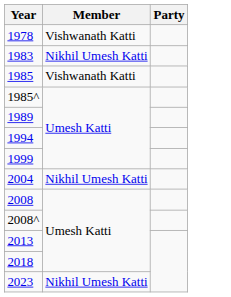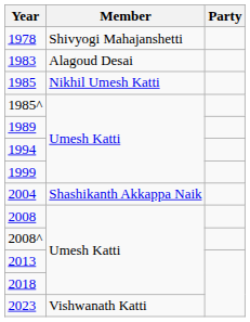 <table class="wikitable">
 <tr>
 <th>Year</th>
 <th>Member</th>
 <th colspan="2">Party</th>
 </tr>
 <tr>
 <td><a href='#'>1978</a></td>
-<td>Vishwanath Katti</td>
+<td>Shivyogi Mahajanshetti</td>
 <td></td>
 </tr>
 <tr>
 <td><a href='#'>1983</a></td>
-<td><a href='#'>Nikhil Umesh Katti</a></td>
+<td>Alagoud Desai</td>
 </tr>
 <tr>
 <td><a href='#'>1985</a></td>
-<td>Vishwanath Katti</td>
+<td><a href='#'>Nikhil Umesh Katti</a></td>
 <td></td>
 </tr>
 <tr>
 <td>1985^</td>
 <td rowspan="4"><a href='#'>Umesh Katti</a></td>
 </tr>
 <tr>
 <td><a href='#'>1989</a></td>
 <td></td>
 </tr>
 <tr>
 <td><a href='#'>1994</a></td>
 </tr>
 <tr>
 <td><a href='#'>1999</a></td>
 <td></td>
 </tr>
 <tr>
 <td><a href='#'>2004</a></td>
-<td><a href='#'>Nikhil Umesh Katti</a></td>
+<td><a href='#'>Shashikanth Akkappa Naik</a></td>
 <td></td>
 </tr>
 <tr>
 <td><a href='#'>2008</a></td>
 <td rowspan="4">Umesh Katti</td>
 <td></td>
 </tr>
 <tr>
 <td>2008^</td>
 <td></td>
 </tr>
 <tr>
 <td><a href='#'>2013</a></td>
 </tr>
 <tr>
 <td><a href='#'>2018</a></td>
 </tr>
 <tr>
 <td><a href='#'>2023</a></td>
-<td><a href='#'>Nikhil Umesh Katti</a></td>
+<td>Vishwanath Katti</td>
 </tr>
 </table>
